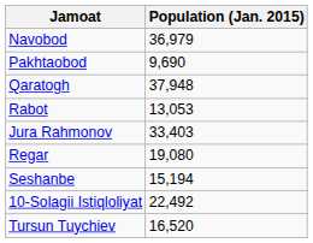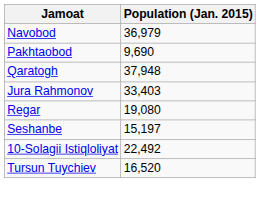 <table class="wikitable" sortable">
 <tr>
 <th>Jamoat</th>
 <th>Population (Jan. 2015)</th>
 </tr>
 <tr>
 <td><a href='#'>Navobod</a></td>
 <td>36,979</td>
 </tr>
 <tr>
 <td><a href='#'>Pakhtaobod</a></td>
 <td>9,690</td>
 </tr>
 <tr>
 <td><a href='#'>Qaratogh</a></td>
 <td>37,948</td>
 </tr>
 <tr>
-<td><a href='#'>Rabot</a></td>
-<td>13,053</td>
-</tr>
-<tr>
 <td><a href='#'>Jura Rahmonov</a></td>
 <td>33,403</td>
 </tr>
 <tr>
 <td><a href='#'>Regar</a></td>
 <td>19,080</td>
 </tr>
 <tr>
 <td><a href='#'>Seshanbe</a></td>
-<td>15,194</td>
+<td>15,197</td>
 </tr>
 <tr>
 <td><a href='#'>10-Solagii Istiqloliyat</a></td>
 <td>22,492</td>
 </tr>
 <tr>
 <td><a href='#'>Tursun Tuychiev</a></td>
 <td>16,520</td>
 </tr>
 </table>
